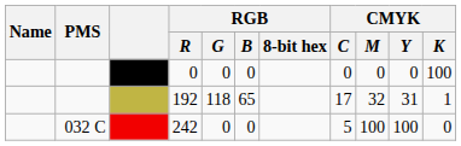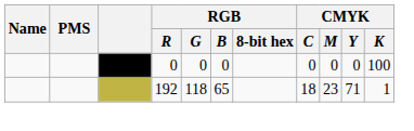 <table class="wikitable" style="text-align: right">
 <tr>
 <th rowspan="2" style="text-align:center">Name</th>
 <th rowspan="2" style="text-align:center; padding-left:.5em; padding-right:.5em">PMS</th>
 <th rowspan="2" style="width:3em; min-width:3em"></th>
 <th colspan="4" style="text-align:center">RGB</th>
 <th colspan="4" style="text-align:center">CMYK</th>
 </tr>
 <tr>
 <th style="text-align:center"><em>R</em></th>
 <th style="text-align:center"><em>G</em></th>
 <th style="text-align:center"><em>B</em></th>
 <th style="text-align:center">8-bit hex</th>
 <th style="text-align:center"><em>C</em></th>
 <th style="text-align:center"><em>M</em></th>
 <th style="text-align:center"><em>Y</em></th>
 <th style="text-align:center"><em>K</em></th>
 </tr>
 <tr>
 <td style="text-align:left"></td>
 <td></td>
 <td style="background:#000000" title="#FFFFFF"></td>
 <td>0</td>
 <td>0</td>
 <td>0</td>
 <td></td>
 <td>0</td>
 <td>0</td>
 <td>0</td>
 <td>100</td>
 </tr>
 <tr>
 <td style="text-align:left"></td>
 <td></td>
 <td style="background:#C0B544" title="#C0B544"></td>
 <td>192</td>
 <td>118</td>
 <td>65</td>
 <td></td>
-<td>17</td>
-<td>32</td>
-<td>31</td>
+<td>18</td>
+<td>23</td>
+<td>71</td>
 <td>1</td>
 </tr>
-<tr>
-<td style="text-align:left"></td>
-<td>032 C</td>
-<td style="background:#F20000" title="#F20000"></td>
-<td>242</td>
-<td>0</td>
-<td>0</td>
-<td></td>
-<td>5</td>
-<td>100</td>
-<td>100</td>
-<td>0</td>
-</tr>
 </table>
